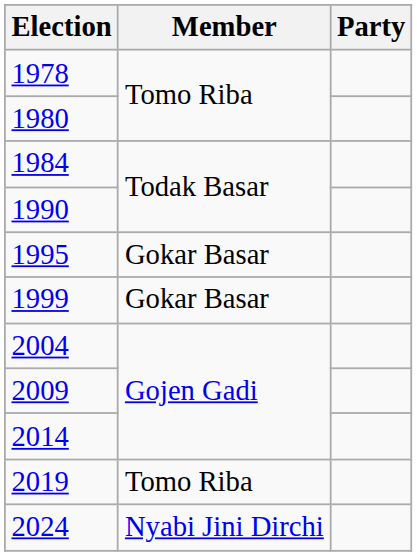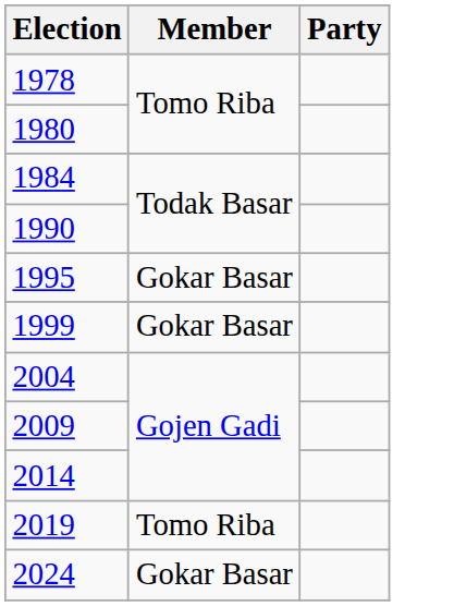 <table class="wikitable sortable">
 <tr>
 <th>Election</th>
 <th>Member</th>
 <th colspan=2>Party</th>
 </tr>
 <tr>
 <td><a href='#'>1978</a></td>
 <td rowspan=2>Tomo Riba</td>
 <td></td>
 </tr>
 <tr>
 <td><a href='#'>1980</a></td>
 </tr>
 <tr>
 <td><a href='#'>1984</a></td>
 <td rowspan=2>Todak Basar</td>
 <td></td>
 </tr>
 <tr>
 <td><a href='#'>1990</a></td>
 </tr>
 <tr>
 <td><a href='#'>1995</a></td>
 <td>Gokar Basar</td>
 <td></td>
 </tr>
 <tr>
 <td><a href='#'>1999</a></td>
 <td>Gokar Basar</td>
 <td></td>
 </tr>
 <tr>
 <td><a href='#'>2004</a></td>
 <td rowspan=3><a href='#'>Gojen Gadi</a></td>
 <td></td>
 </tr>
 <tr>
 <td><a href='#'>2009</a></td>
 <td></td>
 </tr>
 <tr>
 <td><a href='#'>2014</a></td>
 </tr>
 <tr>
 <td><a href='#'>2019</a></td>
 <td>Tomo Riba</td>
 <td></td>
 </tr>
 <tr>
 <td><a href='#'>2024</a></td>
-<td><a href='#'>Nyabi Jini Dirchi</a></td>
+<td>Gokar Basar</td>
 <td></td>
 </tr>
 </table>
